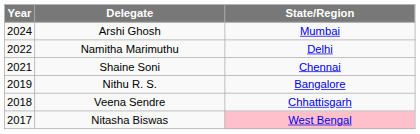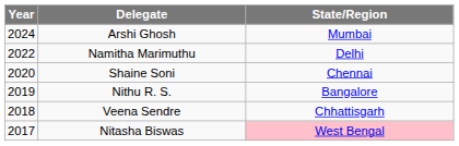 <table class="wikitable sortable" style="font-size: 95%; text-align:center">
 <tr>
 <th width="30" style="background-color:#787878;color:#FFFFFF;">Year</th>
 <th width="250" style="background-color:#787878;color:#FFFFFF;">Delegate</th>
 <th width="250" style="background-color:#787878;color:#FFFFFF;">State/Region</th>
 </tr>
 <tr>
 <td>2024</td>
 <td>Arshi Ghosh</td>
 <td><a href='#'>Mumbai</a></td>
 </tr>
 <tr>
 <td>2022</td>
 <td>Namitha Marimuthu</td>
 <td><a href='#'>Delhi</a></td>
 </tr>
 <tr>
-<td>2021</td>
+<td>2020</td>
 <td>Shaine Soni</td>
 <td><a href='#'>Chennai</a></td>
 </tr>
 <tr>
 <td>2019</td>
 <td>Nithu R. S.</td>
 <td><a href='#'>Bangalore</a></td>
 </tr>
 <tr>
 <td>2018</td>
 <td>Veena Sendre</td>
 <td><a href='#'>Chhattisgarh</a></td>
 </tr>
 <tr>
 <td>2017</td>
 <td>Nitasha Biswas</td>
 <td style="background: pink;"><a href='#'>West Bengal</a></td>
 </tr>
 </table>
